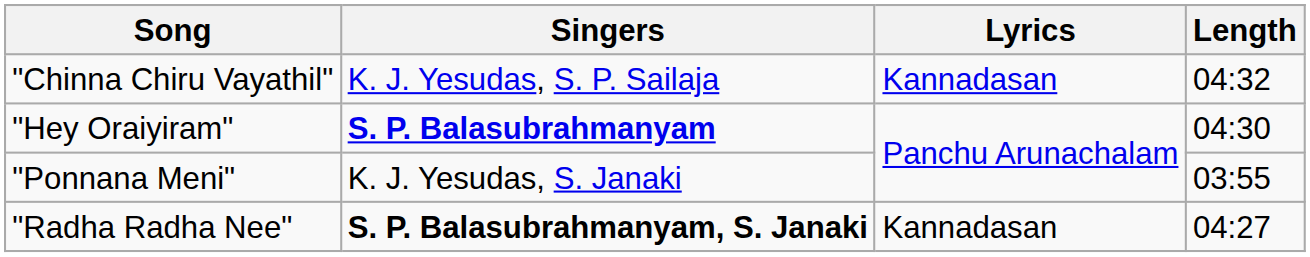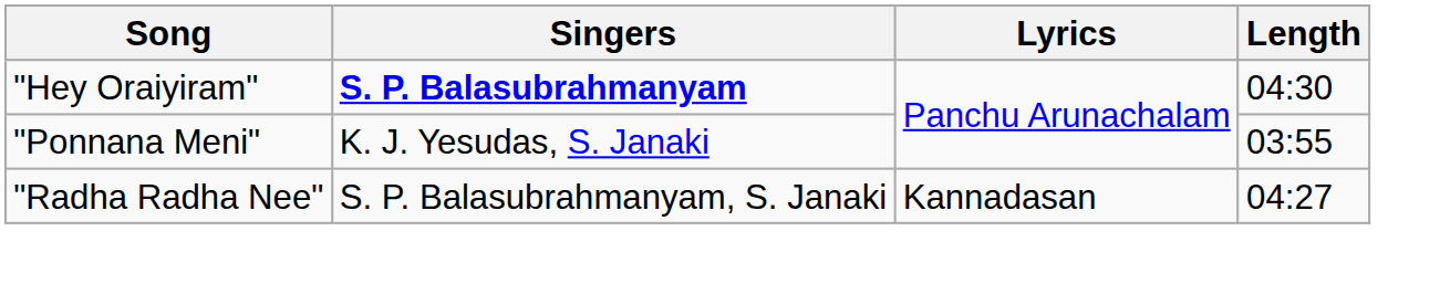 <table class="wikitable" style="font-size:95%;">
 <tr>
 <th>Song</th>
 <th>Singers</th>
 <th>Lyrics</th>
 <th>Length</th>
-</tr>
-<tr>
-<td>"Chinna Chiru Vayathil"</td>
-<td><a href='#'>K. J. Yesudas</a>, <a href='#'>S. P. Sailaja</a></td>
-<td><a href='#'>Kannadasan</a></td>
-<td>04:32</td>
 </tr>
 <tr>
 <td>"Hey Oraiyiram"</td>
 <td><strong><a href='#'>S. P. Balasubrahmanyam</a></strong></td>
 <td rowspan=2><a href='#'>Panchu Arunachalam</a></td>
 <td>04:30</td>
 </tr>
 <tr>
 <td>"Ponnana Meni"</td>
 <td>K. J. Yesudas, <a href='#'>S. Janaki</a></td>
 <td>03:55</td>
 </tr>
 <tr>
 <td>"Radha Radha Nee"</td>
-<td><strong>S. P. Balasubrahmanyam, S. Janaki</strong></td>
+<td>S. P. Balasubrahmanyam, S. Janaki</td>
 <td>Kannadasan</td>
 <td>04:27</td>
 </tr>
 </table>
